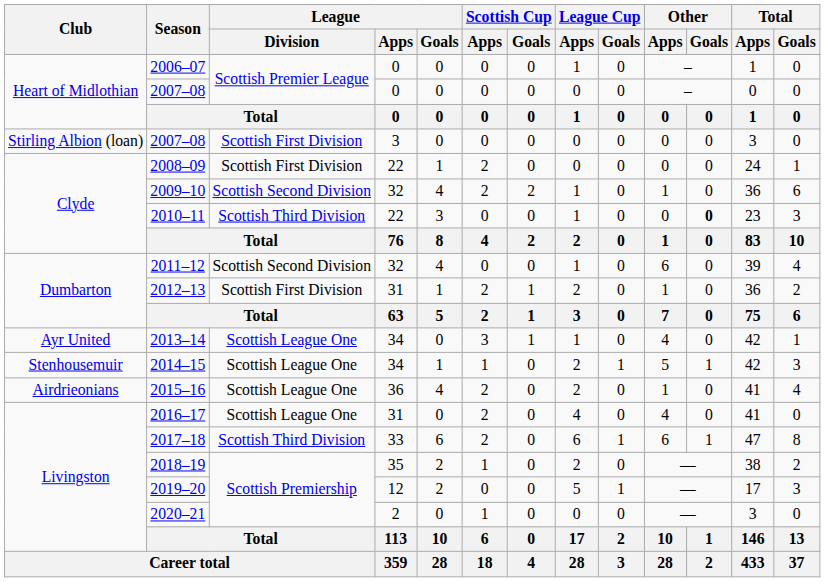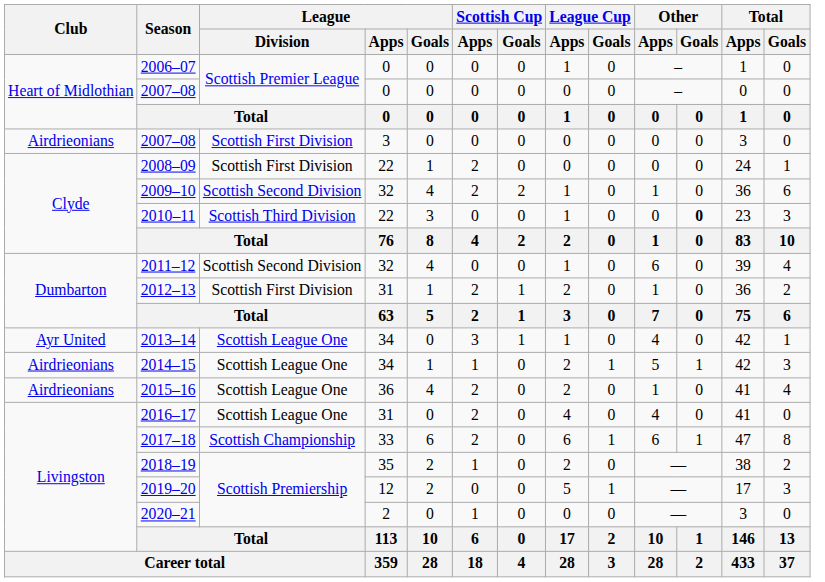 <table class="wikitable" style="text-align: center">
 <tr>
 <th rowspan="2">Club</th>
 <th rowspan="2">Season</th>
 <th colspan="3">League</th>
 <th colspan="2"><a href='#'>Scottish Cup</a></th>
 <th colspan="2"><a href='#'>League Cup</a></th>
 <th colspan="2">Other</th>
 <th colspan="2">Total</th>
 </tr>
 <tr>
 <th>Division</th>
 <th>Apps</th>
 <th>Goals</th>
 <th>Apps</th>
 <th>Goals</th>
 <th>Apps</th>
 <th>Goals</th>
 <th>Apps</th>
 <th>Goals</th>
 <th>Apps</th>
 <th>Goals</th>
 </tr>
 <tr>
 <td rowspan="3"><a href='#'>Heart of Midlothian</a></td>
 <td><a href='#'>2006–07</a></td>
 <td rowspan=2><a href='#'>Scottish Premier League</a></td>
 <td>0</td>
 <td>0</td>
 <td>0</td>
 <td>0</td>
 <td>1</td>
 <td>0</td>
 <td colspan="2">–</td>
 <td>1</td>
 <td>0</td>
 </tr>
 <tr>
 <td><a href='#'>2007–08</a></td>
 <td>0</td>
 <td>0</td>
 <td>0</td>
 <td>0</td>
 <td>0</td>
 <td>0</td>
 <td colspan="2">–</td>
 <td>0</td>
 <td>0</td>
 </tr>
 <tr>
 <th colspan="2">Total</th>
 <th>0</th>
 <th>0</th>
 <th>0</th>
 <th>0</th>
 <th>1</th>
 <th>0</th>
 <th>0</th>
 <th>0</th>
 <th>1</th>
 <th>0</th>
 </tr>
 <tr>
-<td><a href='#'>Stirling Albion</a> (loan)</td>
+<td><a href='#'>Airdrieonians</a></td>
 <td><a href='#'>2007–08</a></td>
 <td><a href='#'>Scottish First Division</a></td>
 <td>3</td>
 <td>0</td>
 <td>0</td>
 <td>0</td>
 <td>0</td>
 <td>0</td>
 <td>0</td>
 <td>0</td>
 <td>3</td>
 <td>0</td>
 </tr>
 <tr>
 <td rowspan="4"><a href='#'>Clyde</a></td>
 <td><a href='#'>2008–09</a></td>
 <td>Scottish First Division</td>
 <td>22</td>
 <td>1</td>
 <td>2</td>
 <td>0</td>
 <td>0</td>
 <td>0</td>
 <td>0</td>
 <td>0</td>
 <td>24</td>
 <td>1</td>
 </tr>
 <tr>
 <td><a href='#'>2009–10</a></td>
 <td><a href='#'>Scottish Second Division</a></td>
 <td>32</td>
 <td>4</td>
 <td>2</td>
 <td>2</td>
 <td>1</td>
 <td>0</td>
 <td>1</td>
 <td>0</td>
 <td>36</td>
 <td>6</td>
 </tr>
 <tr>
 <td><a href='#'>2010–11</a></td>
 <td><a href='#'>Scottish Third Division</a></td>
 <td>22</td>
 <td>3</td>
 <td>0</td>
 <td>0</td>
 <td>1</td>
 <td>0</td>
 <td>0</td>
 <td><strong>0</strong></td>
 <td>23</td>
 <td>3</td>
 </tr>
 <tr>
 <th colspan="2">Total</th>
 <th>76</th>
 <th>8</th>
 <th>4</th>
 <th>2</th>
 <th>2</th>
 <th>0</th>
 <th>1</th>
 <th>0</th>
 <th>83</th>
 <th>10</th>
 </tr>
 <tr>
 <td rowspan="3"><a href='#'>Dumbarton</a></td>
 <td><a href='#'>2011–12</a></td>
 <td>Scottish Second Division</td>
 <td>32</td>
 <td>4</td>
 <td>0</td>
 <td>0</td>
 <td>1</td>
 <td>0</td>
 <td>6</td>
 <td>0</td>
 <td>39</td>
 <td>4</td>
 </tr>
 <tr>
 <td><a href='#'>2012–13</a></td>
 <td>Scottish First Division</td>
 <td>31</td>
 <td>1</td>
 <td>2</td>
 <td>1</td>
 <td>2</td>
 <td>0</td>
 <td>1</td>
 <td>0</td>
 <td>36</td>
 <td>2</td>
 </tr>
 <tr>
 <th colspan="2">Total</th>
 <th>63</th>
 <th>5</th>
 <th>2</th>
 <th>1</th>
 <th>3</th>
 <th>0</th>
 <th>7</th>
 <th>0</th>
 <th>75</th>
 <th>6</th>
 </tr>
 <tr>
 <td><a href='#'>Ayr United</a></td>
 <td><a href='#'>2013–14</a></td>
 <td><a href='#'>Scottish League One</a></td>
 <td>34</td>
 <td>0</td>
 <td>3</td>
 <td>1</td>
 <td>1</td>
 <td>0</td>
 <td>4</td>
 <td>0</td>
 <td>42</td>
 <td>1</td>
 </tr>
 <tr>
-<td><a href='#'>Stenhousemuir</a></td>
+<td><a href='#'>Airdrieonians</a></td>
 <td><a href='#'>2014–15</a></td>
 <td>Scottish League One</td>
 <td>34</td>
 <td>1</td>
 <td>1</td>
 <td>0</td>
 <td>2</td>
 <td>1</td>
 <td>5</td>
 <td>1</td>
 <td>42</td>
 <td>3</td>
 </tr>
 <tr>
 <td><a href='#'>Airdrieonians</a></td>
 <td><a href='#'>2015–16</a></td>
 <td>Scottish League One</td>
 <td>36</td>
 <td>4</td>
 <td>2</td>
 <td>0</td>
 <td>2</td>
 <td>0</td>
 <td>1</td>
 <td>0</td>
 <td>41</td>
 <td>4</td>
 </tr>
 <tr>
 <td rowspan="6"><a href='#'>Livingston</a></td>
 <td><a href='#'>2016–17</a></td>
 <td>Scottish League One</td>
 <td>31</td>
 <td>0</td>
 <td>2</td>
 <td>0</td>
 <td>4</td>
 <td>0</td>
 <td>4</td>
 <td>0</td>
 <td>41</td>
 <td>0</td>
 </tr>
 <tr>
 <td><a href='#'>2017–18</a></td>
-<td><a href='#'>Scottish Third Division</a></td>
+<td><a href='#'>Scottish Championship</a></td>
 <td>33</td>
 <td>6</td>
 <td>2</td>
 <td>0</td>
 <td>6</td>
 <td>1</td>
 <td>6</td>
 <td>1</td>
 <td>47</td>
 <td>8</td>
 </tr>
 <tr>
 <td><a href='#'>2018–19</a></td>
 <td rowspan=3><a href='#'>Scottish Premiership</a></td>
 <td>35</td>
 <td>2</td>
 <td>1</td>
 <td>0</td>
 <td>2</td>
 <td>0</td>
 <td colspan="2">—</td>
 <td>38</td>
 <td>2</td>
 </tr>
 <tr>
 <td><a href='#'>2019–20</a></td>
 <td>12</td>
 <td>2</td>
 <td>0</td>
 <td>0</td>
 <td>5</td>
 <td>1</td>
 <td colspan=2>—</td>
 <td>17</td>
 <td>3</td>
 </tr>
 <tr>
 <td><a href='#'>2020–21</a></td>
 <td>2</td>
 <td>0</td>
 <td>1</td>
 <td>0</td>
 <td>0</td>
 <td>0</td>
 <td colspan=2>—</td>
 <td>3</td>
 <td>0</td>
 </tr>
 <tr>
 <th colspan="2">Total</th>
 <th>113</th>
 <th>10</th>
 <th>6</th>
 <th>0</th>
 <th>17</th>
 <th>2</th>
 <th>10</th>
 <th>1</th>
 <th>146</th>
 <th>13</th>
 </tr>
 <tr>
 <th colspan="3">Career total</th>
 <th>359</th>
 <th>28</th>
 <th>18</th>
 <th>4</th>
 <th>28</th>
 <th>3</th>
 <th>28</th>
 <th>2</th>
 <th>433</th>
 <th>37</th>
 </tr>
 </table>
